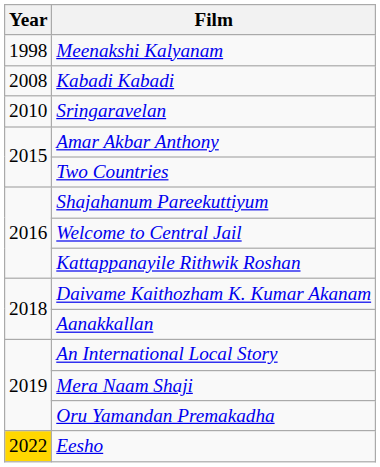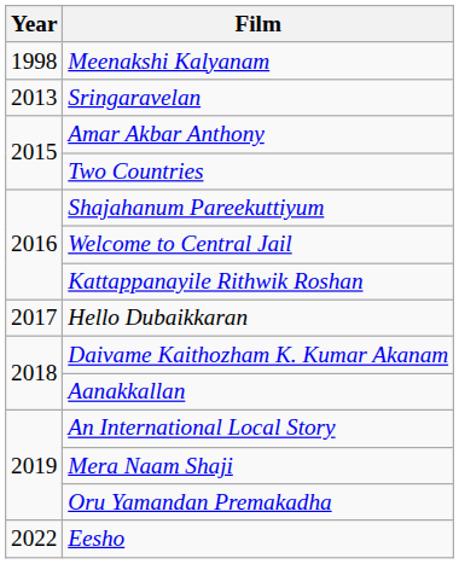 <table class="wikitable">
 <tr>
 <th>Year</th>
 <th>Film</th>
 </tr>
 <tr>
 <td>1998</td>
 <td><em><a href='#'>Meenakshi Kalyanam</a></em><br></td>
 </tr>
 <tr>
-<td>2008</td>
-<td><a href='#'><em>Kabadi Kabadi</em></a></td>
-</tr>
-<tr>
-<td>2010</td>
+<td>2013</td>
 <td><em><a href='#'>Sringaravelan</a></em></td>
 </tr>
 <tr>
 <td rowspan="2">2015</td>
 <td><a href='#'><em>Amar Akbar Anthony</em></a></td>
 </tr>
 <tr>
 <td><em><a href='#'>Two Countries</a></em></td>
 </tr>
 <tr>
 <td rowspan="3">2016</td>
 <td><em><a href='#'>Shajahanum Pareekuttiyum</a></em></td>
 </tr>
 <tr>
 <td><em><a href='#'>Welcome to Central Jail</a></em></td>
 </tr>
 <tr>
 <td><em><a href='#'>Kattappanayile Rithwik Roshan</a></em></td>
 </tr>
 <tr>
+<td>2017</td>
+<td><em>Hello Dubaikkaran</em></td>
+</tr>
+<tr>
 <td rowspan="2">2018</td>
 <td><em><a href='#'>Daivame Kaithozham K. Kumar Akanam</a></em></td>
 </tr>
 <tr>
 <td><em><a href='#'>Aanakkallan</a></em></td>
 </tr>
 <tr>
 <td rowspan="3">2019</td>
 <td><em><a href='#'>An International Local Story</a></em></td>
 </tr>
 <tr>
 <td><em><a href='#'>Mera Naam Shaji</a></em></td>
 </tr>
 <tr>
 <td><em><a href='#'>Oru Yamandan Premakadha</a></em></td>
 </tr>
 <tr>
-<td style="background: gold;">2022</td>
+<td>2022</td>
 <td><em><a href='#'>Eesho</a></em></td>
 </tr>
 </table>
